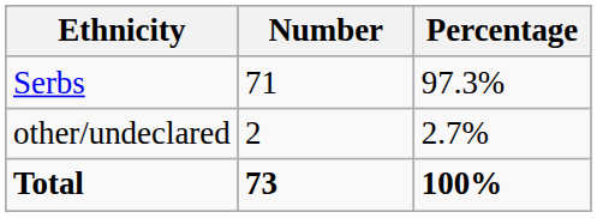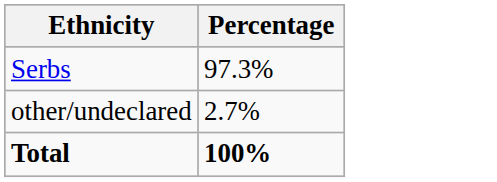 <table class="wikitable">
 <tr>
 <th width="100px">Ethnicity</th>
-<th width="80px">Number</th>
 <th width="80px">Percentage</th>
 </tr>
 <tr>
 <td><a href='#'>Serbs</a></td>
-<td>71</td>
 <td>97.3%</td>
 </tr>
 <tr>
 <td>other/undeclared</td>
-<td>2</td>
 <td>2.7%</td>
 </tr>
 <tr>
 <td><strong>Total</strong></td>
-<td><strong>73</strong></td>
 <td><strong>100%</strong></td>
 </tr>
 </table>
